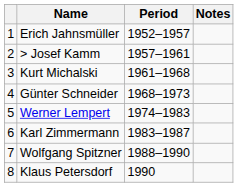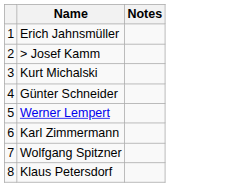 <table class="wikitable" style="text-align: center;">
 <tr>
 <th></th>
 <th>Name</th>
-<th>Period</th>
 <th class="unsortable">Notes</th>
 </tr>
 <tr>
 <td align=left>1</td>
 <td align=left> Erich Jahnsmüller</td>
-<td align=left>1952–1957</td>
 <td align=left></td>
 </tr>
 <tr>
 <td align=left>2</td>
 <td align=left> >  Josef Kamm</td>
-<td align=left>1957–1961</td>
 <td align=left></td>
 </tr>
 <tr>
 <td align=left>3</td>
 <td align=left> Kurt Michalski</td>
-<td align=left>1961–1968</td>
 <td align=left></td>
 </tr>
 <tr>
 <td align=left>4</td>
 <td align=left> Günter Schneider</td>
-<td align=left>1968–1973</td>
 <td align=left></td>
 </tr>
 <tr>
 <td align=left>5</td>
 <td align=left> <a href='#'>Werner Lempert</a></td>
-<td align=left>1974–1983</td>
 <td align=left></td>
 </tr>
 <tr>
 <td align=left>6</td>
 <td align=left> Karl Zimmermann</td>
-<td align=left>1983–1987</td>
 <td align=left></td>
 </tr>
 <tr>
 <td align=left>7</td>
 <td align=left> Wolfgang Spitzner</td>
-<td align=left>1988–1990</td>
 <td align=left></td>
 </tr>
 <tr>
 <td align=left>8</td>
 <td align=left> Klaus Petersdorf</td>
-<td align=left>1990</td>
 <td align=left></td>
 </tr>
 </table>
